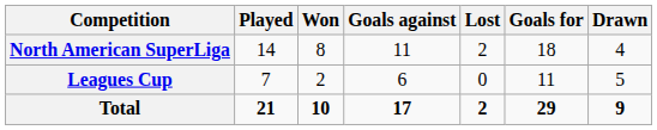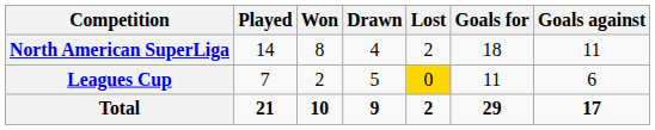 <table class="wikitable plainrowheaders sortable">
 <tr>
 <th scope=col>Competition</th>
 <th scope=col>Played</th>
 <th scope=col>Won</th>
-<th scope=col>Goals against</th>
+<th scope=col>Drawn</th>
 <th scope=col>Lost</th>
 <th scope=col>Goals for</th>
-<th scope=col>Drawn</th>
+<th scope=col>Goals against</th>
 </tr>
 <tr>
 <th scope=row><a href='#'>North American SuperLiga</a></th>
 <td align=center>14</td>
 <td align=center>8</td>
-<td align=center>11</td>
+<td align=center>4</td>
 <td align=center>2</td>
 <td align=center>18</td>
-<td align=center>4</td>
+<td align=center>11</td>
 </tr>
 <tr>
 <th scope=row><a href='#'>Leagues Cup</a></th>
 <td align=center>7</td>
 <td align=center>2</td>
+<td align=center>5</td>
+<td align=center style="background: gold;">0</td>
+<td align=center>11</td>
 <td align=center>6</td>
-<td align=center>0</td>
-<td align=center>11</td>
-<td align=center>5</td>
 </tr>
 <tr class="sortbottom">
 <th scope=row><strong>Total</strong></th>
 <td align=center><strong>21</strong></td>
 <td align=center><strong>10</strong></td>
-<td align=center><strong>17</strong></td>
+<td align=center><strong>9</strong></td>
 <td align=center><strong>2</strong></td>
 <td align=center><strong>29</strong></td>
-<td align=center><strong>9</strong></td>
+<td align=center><strong>17</strong></td>
 </tr>
 </table>
